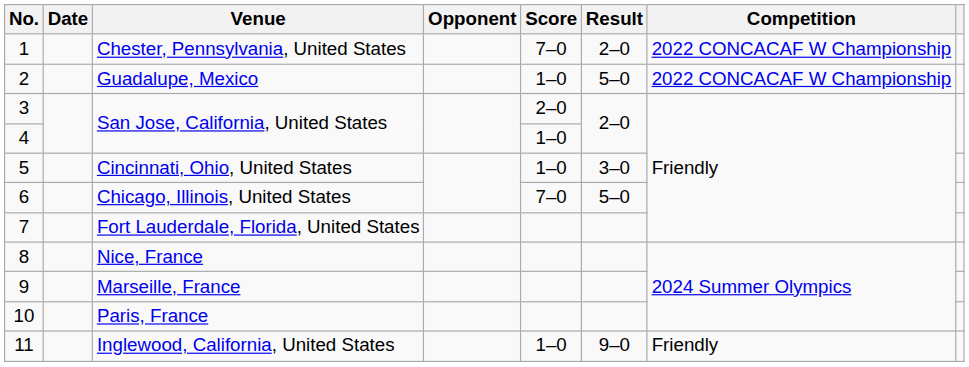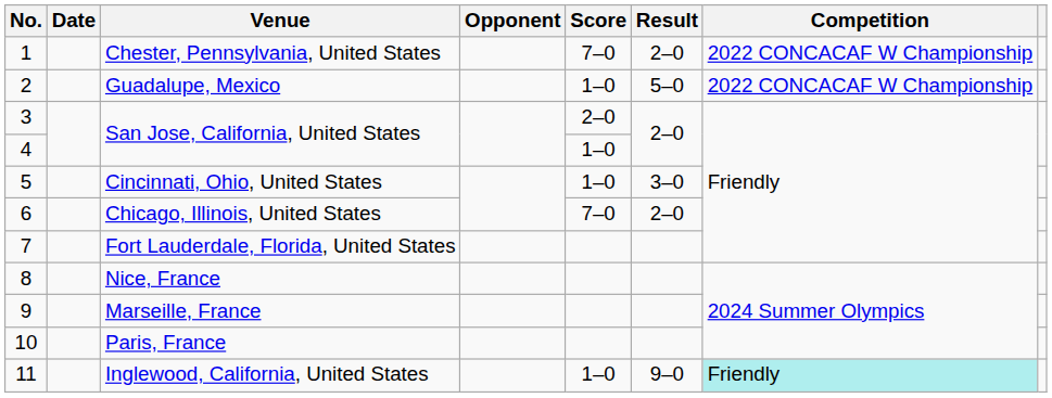 <table class="wikitable sortable">
 <tr>
 <th scope="col">No.</th>
 <th scope="col">Date</th>
 <th scope="col">Venue</th>
 <th scope="col">Opponent</th>
 <th scope="col">Score</th>
 <th scope="col">Result</th>
 <th scope="col">Competition</th>
 <th scope="col" class="unsortable"></th>
 </tr>
 <tr>
 <td style="text-align:center;">1</td>
 <td></td>
 <td><a href='#'>Chester, Pennsylvania</a>, United States</td>
 <td></td>
 <td style="text-align:center;">7–0</td>
 <td style="text-align:center;">2–0</td>
 <td><a href='#'>2022 CONCACAF W Championship</a></td>
 <td style="text-align:center;"></td>
 </tr>
 <tr>
 <td style="text-align:center;">2</td>
 <td></td>
 <td><a href='#'>Guadalupe, Mexico</a></td>
 <td></td>
 <td style="text-align:center;">1–0</td>
 <td style="text-align:center;">5–0</td>
 <td><a href='#'>2022 CONCACAF W Championship</a></td>
 <td style="text-align:center;"></td>
 </tr>
 <tr>
 <td style="text-align:center;">3</td>
 <td rowspan=2></td>
 <td rowspan=2><a href='#'>San Jose, California</a>, United States</td>
 <td rowspan=2></td>
 <td style="text-align:center;">2–0</td>
 <td rowspan=2 style="text-align:center;">2–0</td>
 <td rowspan=5>Friendly</td>
 <td rowspan=2 style="text-align:center;"></td>
 </tr>
 <tr>
 <td style="text-align:center;">4</td>
 <td style="text-align:center;">1–0</td>
 </tr>
 <tr>
 <td style="text-align:center;">5</td>
 <td></td>
 <td><a href='#'>Cincinnati, Ohio</a>, United States</td>
 <td rowspan=2></td>
 <td style="text-align:center;">1–0</td>
 <td style="text-align:center;">3–0</td>
 <td style="text-align:center;"></td>
 </tr>
 <tr>
 <td style="text-align:center;">6</td>
 <td></td>
 <td><a href='#'>Chicago, Illinois</a>, United States</td>
 <td style="text-align:center;">7–0</td>
-<td style="text-align:center;">5–0</td>
+<td style="text-align:center;">2–0</td>
 <td style="text-align:center;"></td>
 </tr>
 <tr>
 <td align=center>7</td>
 <td></td>
 <td><a href='#'>Fort Lauderdale, Florida</a>, United States</td>
 <td></td>
 <td></td>
 <td></td>
 <td style="text-align:center;"></td>
 </tr>
 <tr>
 <td align=center>8</td>
 <td></td>
 <td><a href='#'>Nice, France</a></td>
 <td></td>
 <td></td>
 <td></td>
 <td rowspan=3><a href='#'>2024 Summer Olympics</a></td>
 <td style="text-align:center;"></td>
 </tr>
 <tr>
 <td align=center>9</td>
 <td></td>
 <td><a href='#'>Marseille, France</a></td>
 <td></td>
 <td></td>
 <td></td>
 <td style="text-align:center;"></td>
 </tr>
 <tr>
 <td align=center>10</td>
 <td></td>
 <td><a href='#'>Paris, France</a></td>
 <td></td>
 <td></td>
 <td></td>
 <td style="text-align:center;"></td>
 </tr>
 <tr>
 <td style="text-align:center;">11</td>
 <td></td>
 <td><a href='#'>Inglewood, California</a>, United States</td>
 <td></td>
 <td style="text-align:center;">1–0</td>
 <td style="text-align:center;">9–0</td>
-<td>Friendly</td>
+<td style="background: paleturquoise;">Friendly</td>
 <td style="text-align:center;"></td>
 </tr>
 </table>
